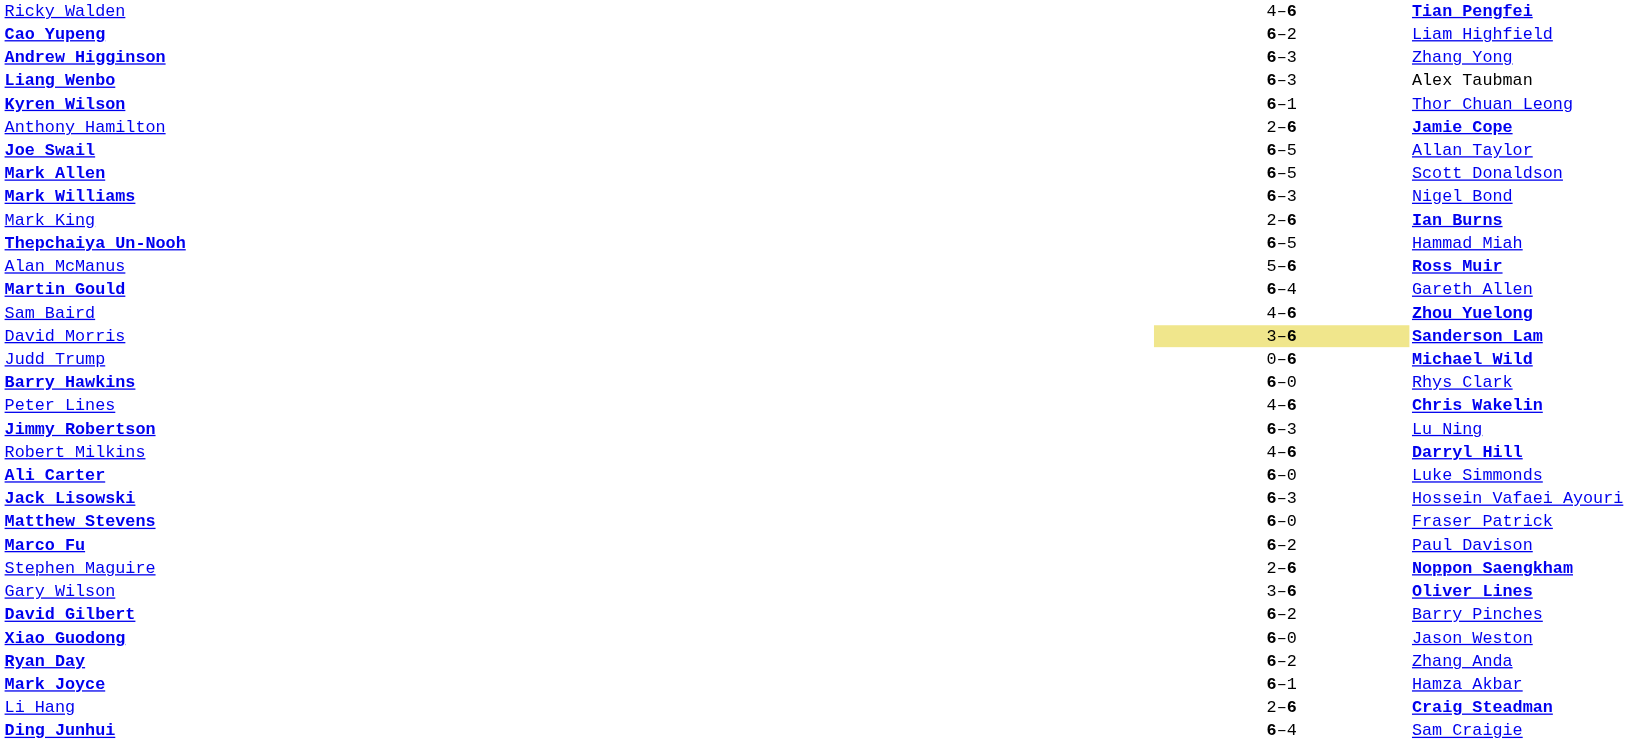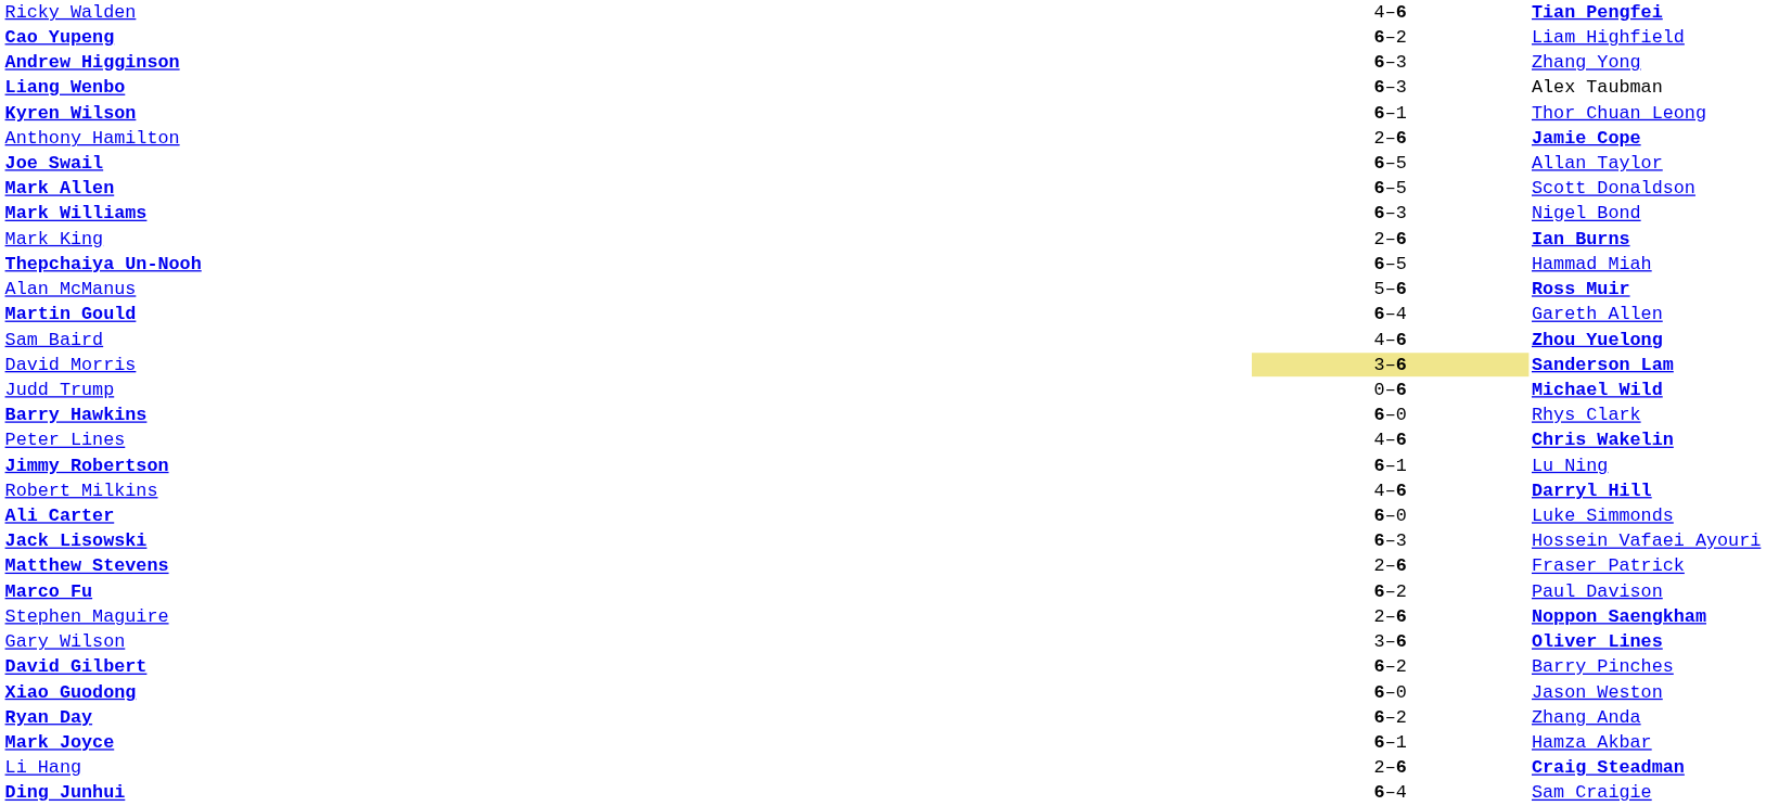 <table width="100%" cellspacing="1">
 <tr>
 <th width=45%></th>
 <th width=10%></th>
 <th width=45%></th>
 </tr>
 <tr>
 <td> <a href='#'>Ricky Walden</a></td>
 <td align="center">4–<strong>6</strong></td>
 <td> <strong><a href='#'>Tian Pengfei</a></strong></td>
 </tr>
 <tr>
 <td> <strong><a href='#'>Cao Yupeng</a></strong></td>
 <td align="center"><strong>6</strong>–2</td>
 <td> <a href='#'>Liam Highfield</a></td>
 </tr>
 <tr>
 <td> <strong><a href='#'>Andrew Higginson</a></strong></td>
 <td align="center"><strong>6</strong>–3</td>
 <td> <a href='#'>Zhang Yong</a></td>
 </tr>
 <tr>
 <td> <strong><a href='#'>Liang Wenbo</a></strong></td>
 <td align="center"><strong>6</strong>–3</td>
 <td> Alex Taubman</td>
 </tr>
 <tr>
 <td> <strong><a href='#'>Kyren Wilson</a></strong></td>
 <td align="center"><strong>6</strong>–1</td>
 <td> <a href='#'>Thor Chuan Leong</a></td>
 </tr>
 <tr>
 <td> <a href='#'>Anthony Hamilton</a></td>
 <td align="center">2–<strong>6</strong></td>
 <td><strong> <a href='#'>Jamie Cope</a></strong></td>
 </tr>
 <tr>
 <td> <strong><a href='#'>Joe Swail</a></strong></td>
 <td align="center"><strong>6</strong>–5</td>
 <td> <a href='#'>Allan Taylor</a></td>
 </tr>
 <tr>
 <td> <strong><a href='#'>Mark Allen</a></strong></td>
 <td align="center"><strong>6</strong>–5</td>
 <td> <a href='#'>Scott Donaldson</a></td>
 </tr>
 <tr>
 <td> <strong><a href='#'>Mark Williams</a></strong></td>
 <td align="center"><strong>6</strong>–3</td>
 <td> <a href='#'>Nigel Bond</a></td>
 </tr>
 <tr>
 <td> <a href='#'>Mark King</a></td>
 <td align="center">2–<strong>6</strong></td>
 <td> <strong><a href='#'>Ian Burns</a></strong></td>
 </tr>
 <tr>
 <td> <strong><a href='#'>Thepchaiya Un-Nooh</a></strong></td>
 <td align="center"><strong>6</strong>–5</td>
 <td> <a href='#'>Hammad Miah</a></td>
 </tr>
 <tr>
 <td> <a href='#'>Alan McManus</a></td>
 <td align="center">5–<strong>6</strong></td>
 <td> <strong><a href='#'>Ross Muir</a></strong></td>
 </tr>
 <tr>
 <td> <strong><a href='#'>Martin Gould</a></strong></td>
 <td align="center"><strong>6</strong>–4</td>
 <td> <a href='#'>Gareth Allen</a></td>
 </tr>
 <tr>
 <td> <a href='#'>Sam Baird</a></td>
 <td align="center">4–<strong>6</strong></td>
 <td> <strong><a href='#'>Zhou Yuelong</a></strong></td>
 </tr>
 <tr>
 <td> <a href='#'>David Morris</a></td>
 <td align="center" style="background: khaki;">3–<strong>6</strong></td>
 <td> <strong><a href='#'>Sanderson Lam</a></strong></td>
 </tr>
 <tr>
 <td> <a href='#'>Judd Trump</a></td>
 <td align="center">0–<strong>6</strong></td>
 <td> <strong><a href='#'>Michael Wild</a></strong></td>
 </tr>
 <tr>
 <td> <strong><a href='#'>Barry Hawkins</a></strong></td>
 <td align="center"><strong>6</strong>–0</td>
 <td> <a href='#'>Rhys Clark</a></td>
 </tr>
 <tr>
 <td> <a href='#'>Peter Lines</a></td>
 <td align="center">4–<strong>6</strong></td>
 <td> <strong><a href='#'>Chris Wakelin</a></strong></td>
 </tr>
 <tr>
 <td> <strong><a href='#'>Jimmy Robertson</a></strong></td>
-<td align="center"><strong>6</strong>–3</td>
+<td align="center"><strong>6</strong>–1</td>
 <td> <a href='#'>Lu Ning</a></td>
 </tr>
 <tr>
 <td> <a href='#'>Robert Milkins</a></td>
 <td align="center">4–<strong>6</strong></td>
 <td> <strong><a href='#'>Darryl Hill</a></strong></td>
 </tr>
 <tr>
 <td> <strong><a href='#'>Ali Carter</a></strong></td>
 <td align="center"><strong>6</strong>–0</td>
 <td> <a href='#'>Luke Simmonds</a></td>
 </tr>
 <tr>
 <td> <strong><a href='#'>Jack Lisowski</a></strong></td>
 <td align="center"><strong>6</strong>–3</td>
 <td> <a href='#'>Hossein Vafaei Ayouri</a></td>
 </tr>
 <tr>
 <td> <strong><a href='#'>Matthew Stevens</a></strong></td>
-<td align="center"><strong>6</strong>–0</td>
+<td align="center">2–<strong>6</strong></td>
 <td> <a href='#'>Fraser Patrick</a></td>
 </tr>
 <tr>
 <td> <strong><a href='#'>Marco Fu</a></strong></td>
 <td align="center"><strong>6</strong>–2</td>
 <td> <a href='#'>Paul Davison</a></td>
 </tr>
 <tr>
 <td> <a href='#'>Stephen Maguire</a></td>
 <td align="center">2–<strong>6</strong></td>
 <td> <strong><a href='#'>Noppon Saengkham</a></strong></td>
 </tr>
 <tr>
 <td> <a href='#'>Gary Wilson</a></td>
 <td align="center">3–<strong>6</strong></td>
 <td> <strong><a href='#'>Oliver Lines</a></strong></td>
 </tr>
 <tr>
 <td> <strong><a href='#'>David Gilbert</a></strong></td>
 <td align="center"><strong>6</strong>–2</td>
 <td> <a href='#'>Barry Pinches</a></td>
 </tr>
 <tr>
 <td> <strong><a href='#'>Xiao Guodong</a></strong></td>
 <td align="center"><strong>6</strong>–0</td>
 <td> <a href='#'>Jason Weston</a></td>
 </tr>
 <tr>
 <td> <strong><a href='#'>Ryan Day</a></strong></td>
 <td align="center"><strong>6</strong>–2</td>
 <td> <a href='#'>Zhang Anda</a></td>
 </tr>
 <tr>
 <td> <strong><a href='#'>Mark Joyce</a></strong></td>
 <td align="center"><strong>6</strong>–1</td>
 <td> <a href='#'>Hamza Akbar</a></td>
 </tr>
 <tr>
 <td> <a href='#'>Li Hang</a></td>
 <td align="center">2–<strong>6</strong></td>
 <td> <strong><a href='#'>Craig Steadman</a></strong></td>
 </tr>
 <tr>
 <td> <strong><a href='#'>Ding Junhui</a></strong></td>
 <td align="center"><strong>6</strong>–4</td>
 <td> <a href='#'>Sam Craigie</a></td>
 </tr>
 </table>
